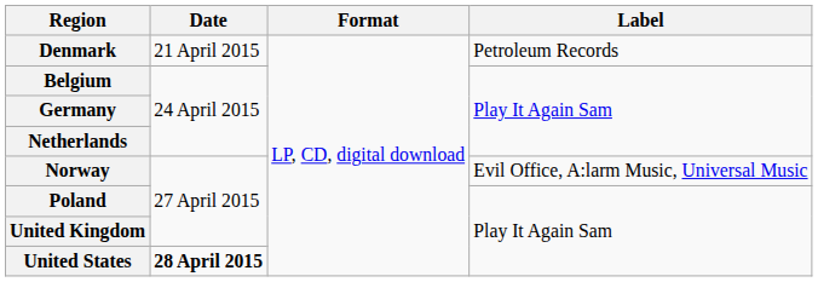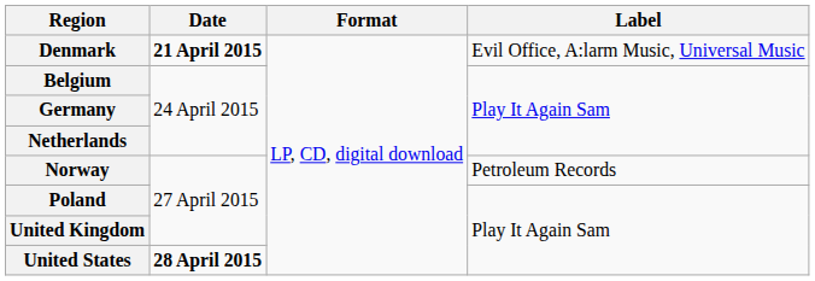 <table class="wikitable plainrowheaders">
 <tr>
 <th scope="col">Region</th>
 <th scope="col">Date</th>
 <th scope="col">Format</th>
 <th scope="col">Label</th>
 </tr>
 <tr>
 <th scope="row">Denmark</th>
-<td>21 April 2015</td>
+<td><strong>21 April 2015</strong></td>
 <td rowspan="8"><a href='#'>LP</a>, <a href='#'>CD</a>, <a href='#'>digital download</a></td>
-<td>Petroleum Records</td>
+<td>Evil Office, A:larm Music, <a href='#'>Universal Music</a></td>
 </tr>
 <tr>
 <th scope="row">Belgium</th>
 <td rowspan="3">24 April 2015</td>
 <td rowspan="3"><a href='#'>Play It Again Sam</a></td>
 </tr>
 <tr>
 <th scope="row">Germany</th>
 </tr>
 <tr>
 <th scope="row">Netherlands</th>
 </tr>
 <tr>
 <th scope="row">Norway</th>
 <td rowspan="3">27 April 2015</td>
-<td>Evil Office, A:larm Music, <a href='#'>Universal Music</a></td>
+<td>Petroleum Records</td>
 </tr>
 <tr>
 <th scope="row">Poland</th>
 <td rowspan="3">Play It Again Sam</td>
 </tr>
 <tr>
 <th scope="row">United Kingdom</th>
 </tr>
 <tr>
 <th scope="row">United States</th>
 <td><strong>28 April 2015</strong></td>
 </tr>
 </table>
